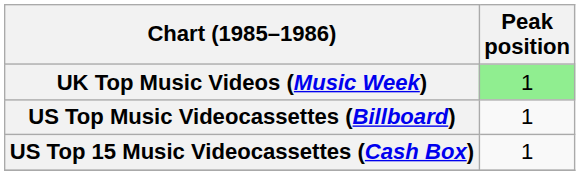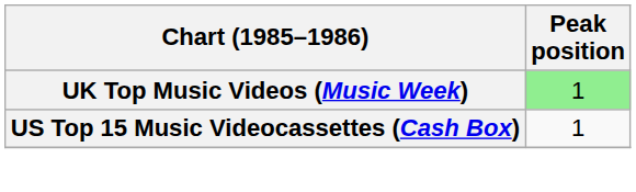 <table class="wikitable sortable plainrowheaders">
 <tr>
 <th>Chart (1985–1986)</th>
 <th>Peak<br>position</th>
 </tr>
 <tr>
 <th scope="row">UK Top Music Videos (<em><a href='#'>Music Week</a></em>)</th>
 <td align="center" style="background: lightgreen;">1</td>
 </tr>
 <tr>
-<th scope="row">US Top Music Videocassettes (<em><a href='#'>Billboard</a></em>)</th>
-<td align="center">1</td>
-</tr>
-<tr>
 <th scope="row">US Top 15 Music Videocassettes (<em><a href='#'>Cash Box</a></em>)</th>
 <td align="center">1</td>
 </tr>
 <tr>
 </tr>
 </table>
